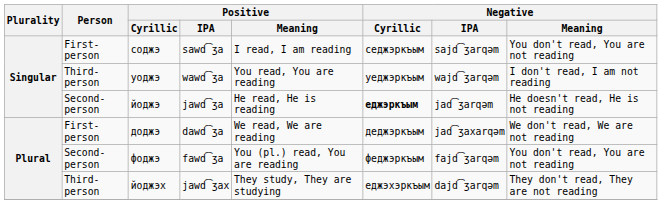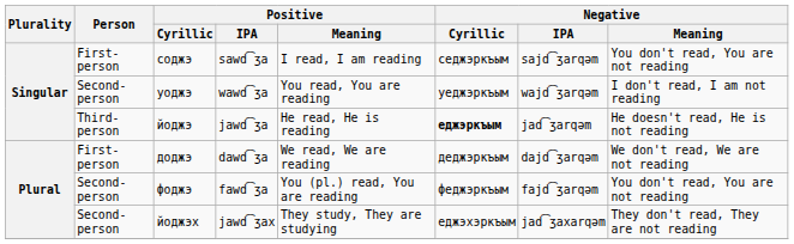 <table class="wikitable">
 <tr>
 <th rowspan=2>Plurality</th>
 <th rowspan=2>Person</th>
 <th colspan=3>Positive</th>
 <th colspan=3>Negative</th>
 </tr>
 <tr>
 <th>Cyrillic</th>
 <th>IPA</th>
 <th>Meaning</th>
 <th>Cyrillic</th>
 <th>IPA</th>
 <th>Meaning</th>
 </tr>
 <tr>
 <th rowspan=3>Singular</th>
 <td>First-person</td>
 <td>соджэ</td>
 <td>sawd͡ʒa</td>
 <td>I read, I am reading</td>
 <td>седжэркъым</td>
 <td>sajd͡ʒarqəm</td>
 <td>You don't read, You are not reading</td>
 </tr>
 <tr>
-<td>Third-person</td>
+<td>Second-person</td>
 <td>уоджэ</td>
 <td>wawd͡ʒa</td>
 <td>You read, You are reading</td>
 <td>уеджэркъым</td>
 <td>wajd͡ʒarqəm</td>
 <td>I don't read, I am not reading</td>
 </tr>
 <tr>
-<td>Second-person</td>
+<td>Third-person</td>
 <td>йоджэ</td>
 <td>jawd͡ʒa</td>
 <td>He read, He is reading</td>
 <td><strong>еджэркъым</strong></td>
 <td>jad͡ʒarqəm</td>
 <td>He doesn't read, He is not reading</td>
 </tr>
 <tr>
 <th rowspan=3>Plural</th>
 <td>First-person</td>
 <td>доджэ</td>
 <td>dawd͡ʒa</td>
 <td>We read, We are reading</td>
 <td>деджэркъым</td>
-<td>jad͡ʒaxarqəm</td>
+<td>dajd͡ʒarqəm</td>
 <td>We don't read, We are not reading</td>
 </tr>
 <tr>
 <td>Second-person</td>
 <td>фоджэ</td>
 <td>fawd͡ʒa</td>
 <td>You (pl.) read, You are reading</td>
 <td>феджэркъым</td>
 <td>fajd͡ʒarqəm</td>
 <td>You don't read, You are not reading</td>
 </tr>
 <tr>
-<td>Third-person</td>
+<td>Second-person</td>
 <td>йоджэх</td>
 <td>jawd͡ʒax</td>
 <td>They study, They are studying</td>
 <td>еджэхэркъым</td>
-<td>dajd͡ʒarqəm</td>
+<td>jad͡ʒaxarqəm</td>
 <td>They don't read, They are not reading</td>
 </tr>
 <tr>
 </tr>
 </table>
